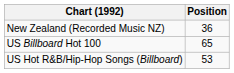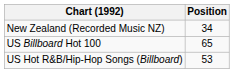 <table class="wikitable sortable">
 <tr>
 <th>Chart (1992)</th>
 <th>Position</th>
 </tr>
 <tr>
 <td align="left">New Zealand (Recorded Music NZ)</td>
-<td align="center">36</td>
+<td align="center">34</td>
 </tr>
 <tr>
 <td>US <em>Billboard</em> Hot 100</td>
 <td align="center">65</td>
 </tr>
 <tr>
 <td>US Hot R&B/Hip-Hop Songs (<em>Billboard</em>)</td>
 <td align="center">53</td>
 </tr>
 </table>
